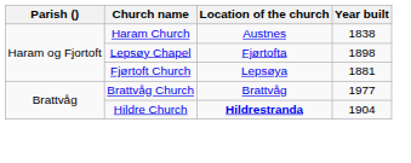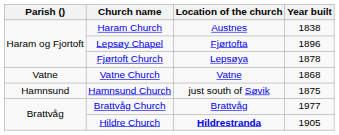 <table class="wikitable" style="text-align:center">
 <tr>
 <th>Parish ()</th>
 <th>Church name</th>
 <th>Location of the church</th>
 <th>Year built</th>
 </tr>
 <tr>
 <td rowspan="3">Haram og Fjortoft</td>
 <td><a href='#'>Haram Church</a></td>
 <td><a href='#'>Austnes</a></td>
 <td>1838</td>
 </tr>
 <tr>
 <td><a href='#'>Lepsøy Chapel</a></td>
 <td><a href='#'>Fjørtofta</a></td>
-<td>1898</td>
+<td>1896</td>
 </tr>
 <tr>
 <td><a href='#'>Fjørtoft Church</a></td>
 <td><a href='#'>Lepsøya</a></td>
-<td>1881</td>
+<td>1878</td>
+</tr>
+<tr>
+<td>Vatne</td>
+<td><a href='#'>Vatne Church</a></td>
+<td><a href='#'>Vatne</a></td>
+<td>1868</td>
+</tr>
+<tr>
+<td>Hamnsund</td>
+<td><a href='#'>Hamnsund Church</a></td>
+<td>just south of <a href='#'>Søvik</a></td>
+<td>1875</td>
 </tr>
 <tr>
 <td rowspan="2">Brattvåg</td>
 <td><a href='#'>Brattvåg Church</a></td>
 <td><a href='#'>Brattvåg</a></td>
 <td>1977</td>
 </tr>
 <tr>
 <td><a href='#'>Hildre Church</a></td>
 <td><strong><a href='#'>Hildrestranda</a></strong></td>
-<td>1904</td>
+<td>1905</td>
 </tr>
 </table>
